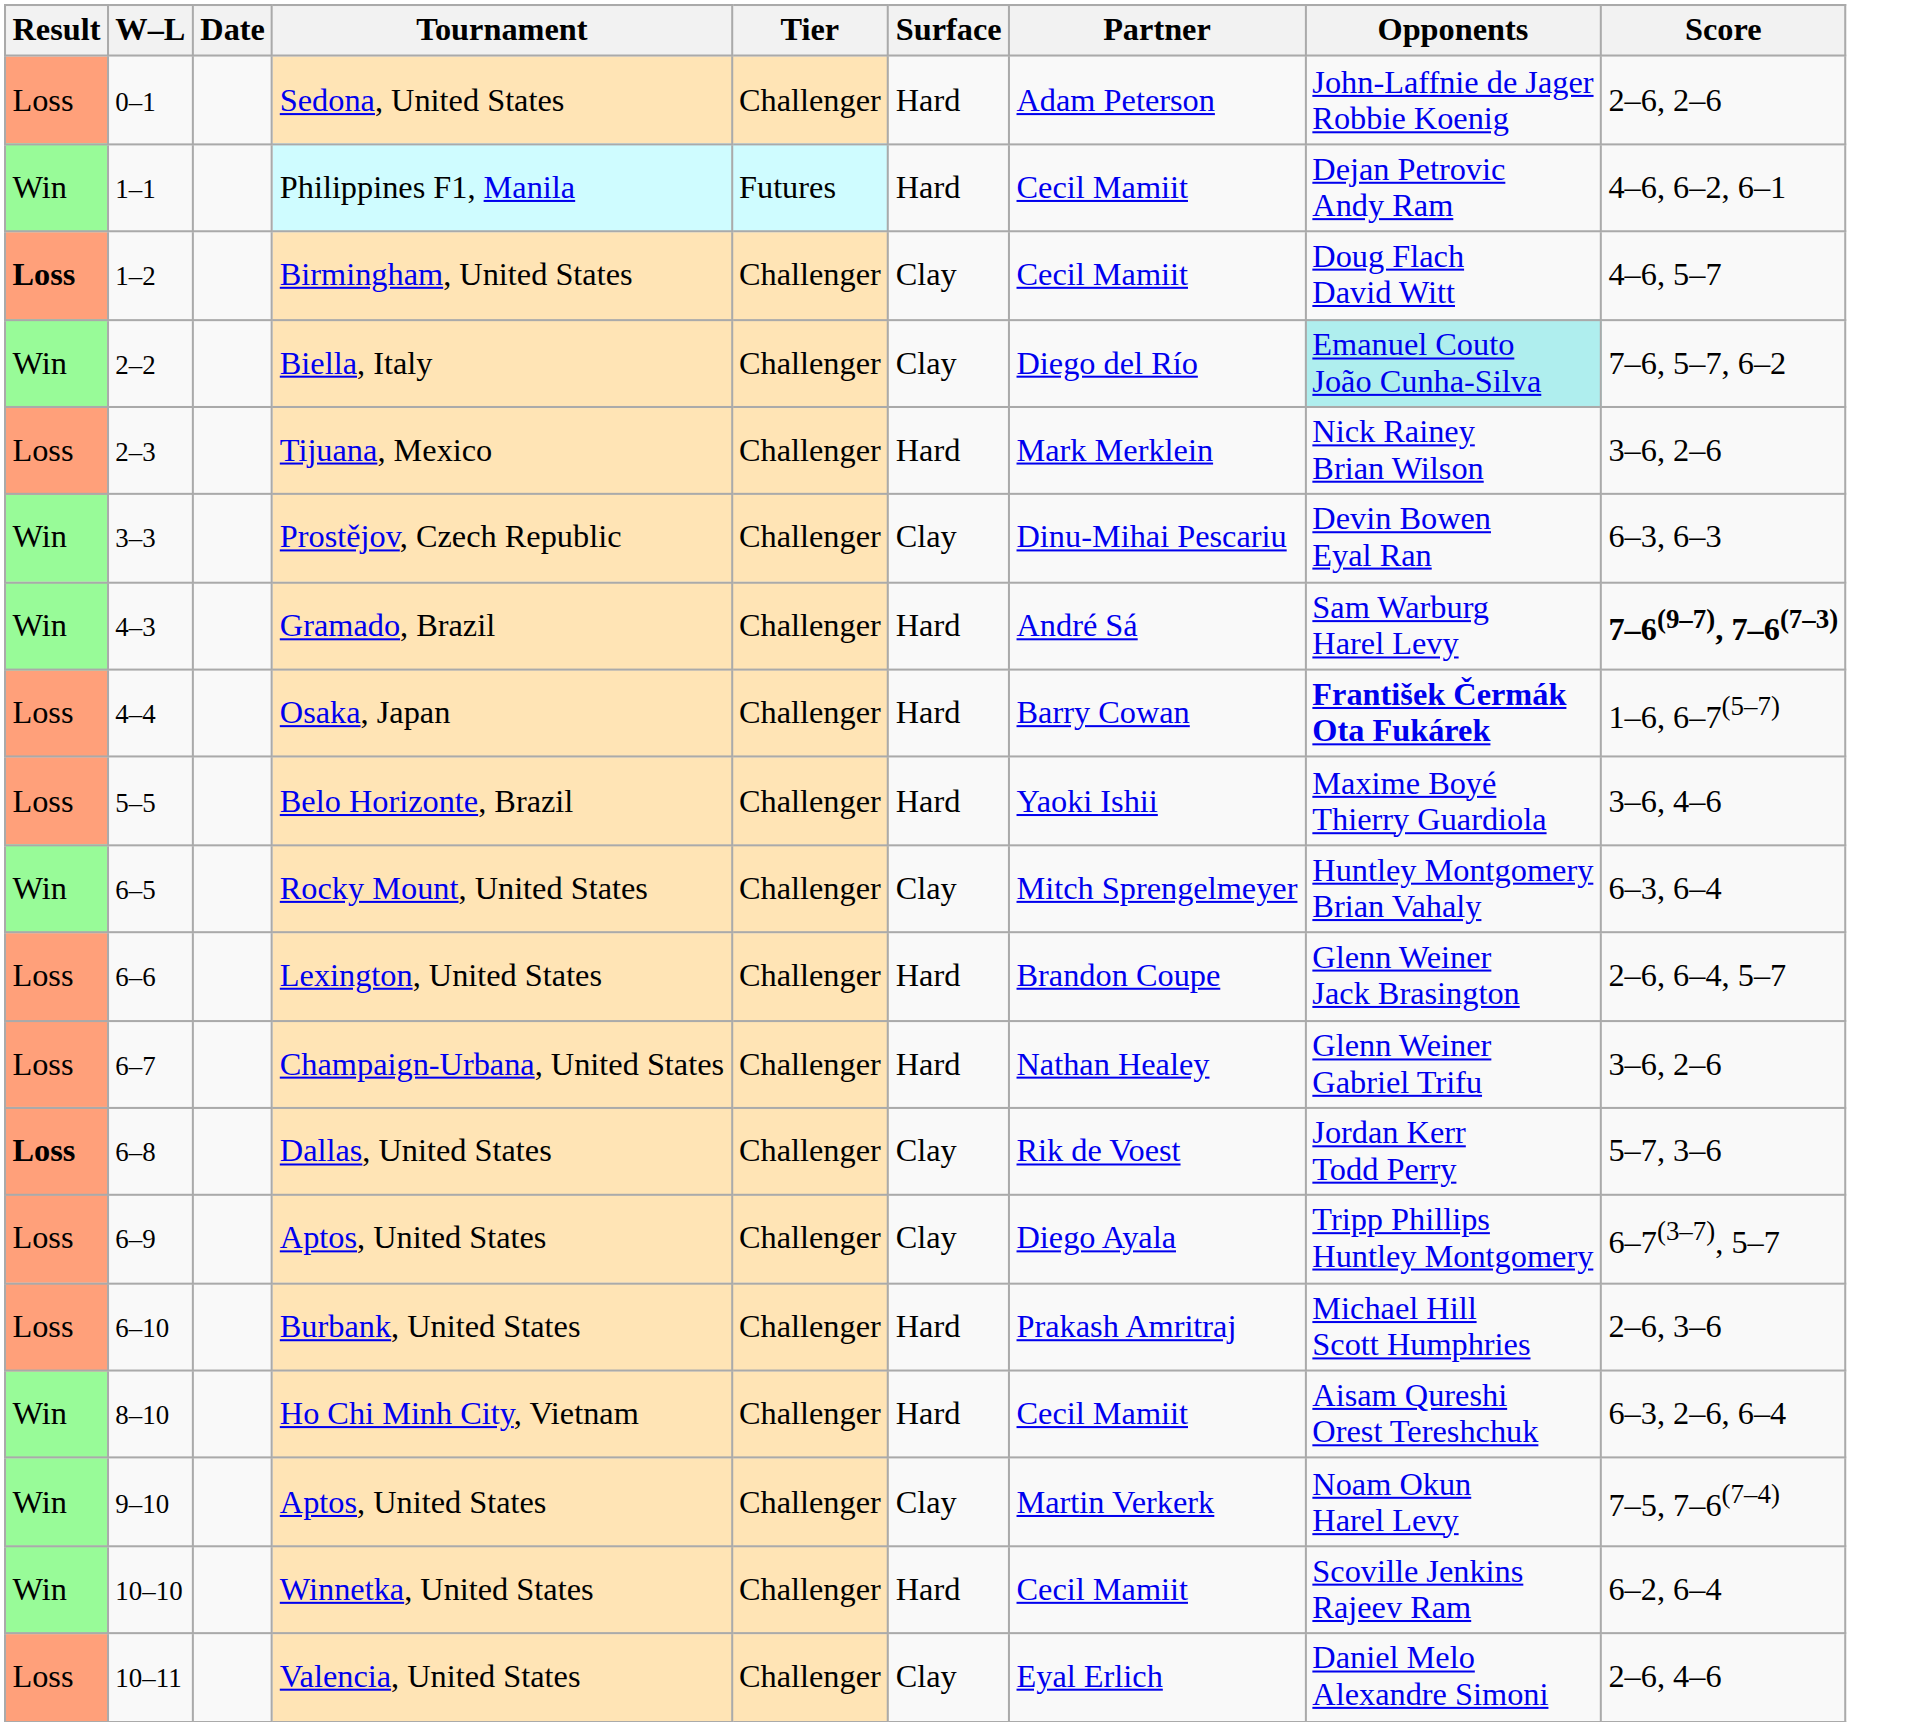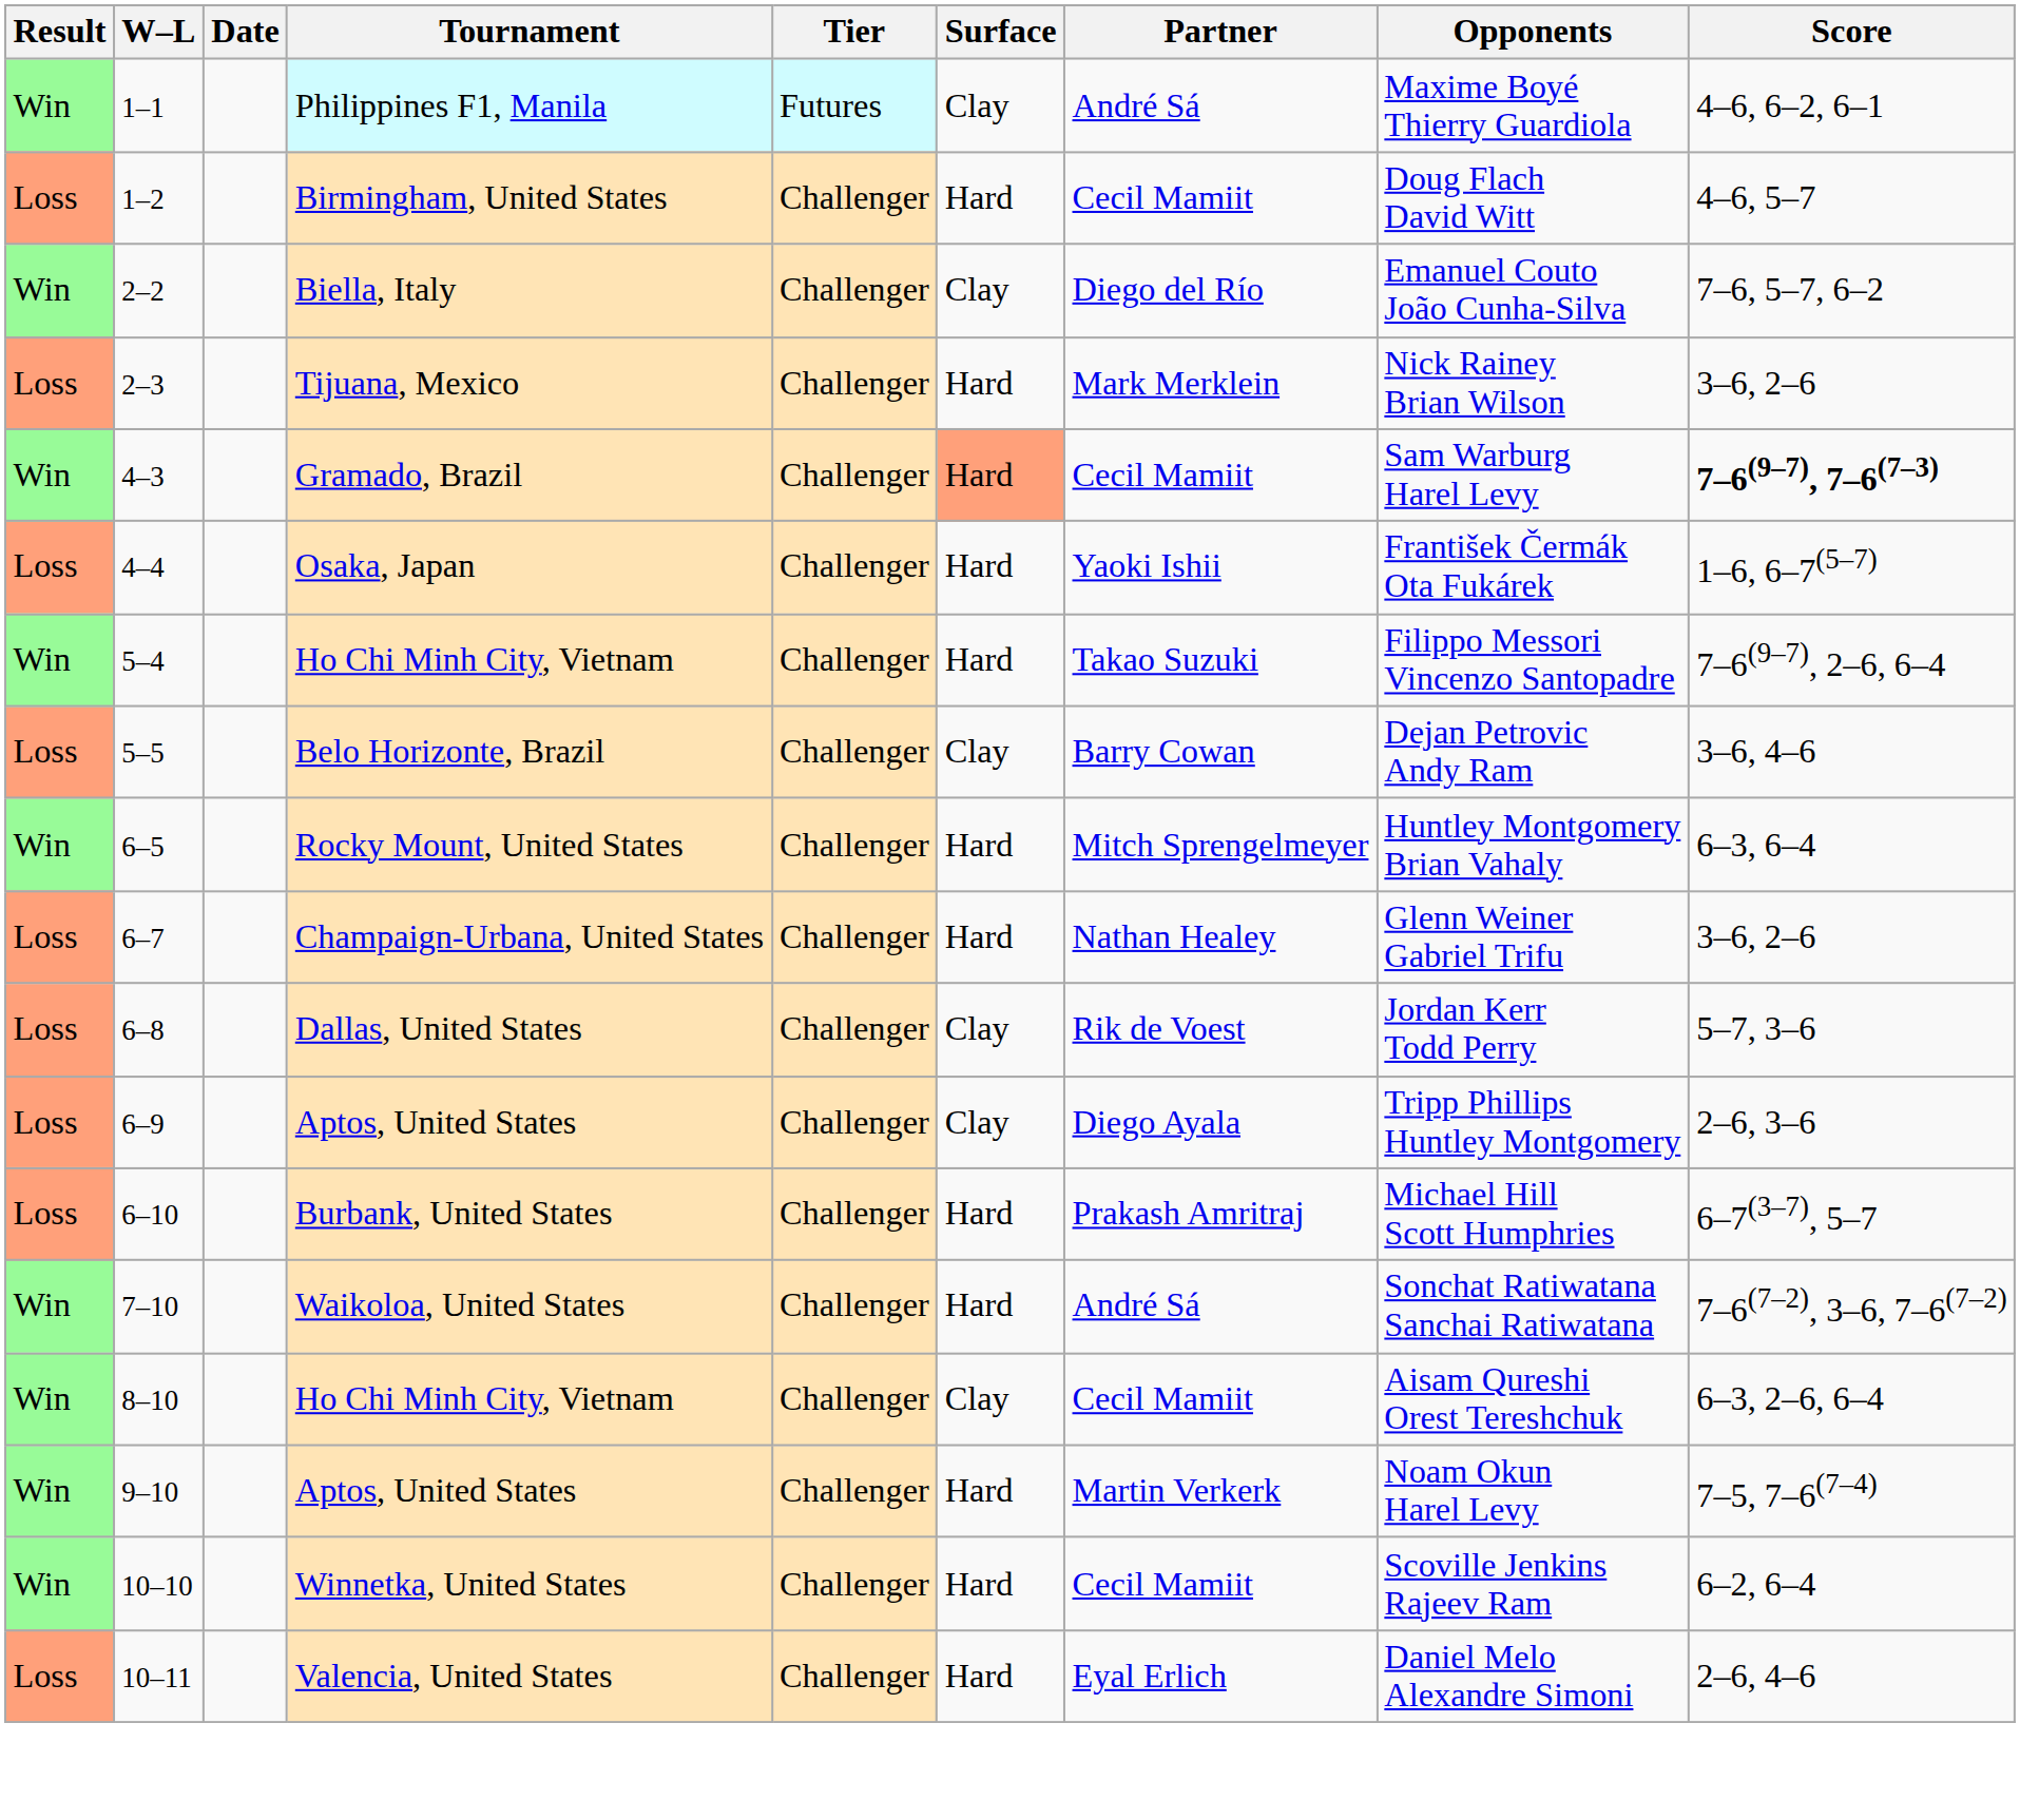 <table class="sortable wikitable">
 <tr>
 <th>Result</th>
 <th class="unsortable">W–L</th>
 <th>Date</th>
 <th>Tournament</th>
 <th>Tier</th>
 <th>Surface</th>
 <th>Partner</th>
 <th>Opponents</th>
 <th class="unsortable">Score</th>
 </tr>
 <tr>
-<td bgcolor=FFA07A>Loss</td>
-<td><small>0–1</small></td>
-<td></td>
-<td style="background:moccasin;"><a href='#'>Sedona</a>, United States</td>
-<td style="background:moccasin;">Challenger</td>
-<td>Hard</td>
-<td> <a href='#'>Adam Peterson</a></td>
-<td> <a href='#'>John-Laffnie de Jager</a> <br>  <a href='#'>Robbie Koenig</a></td>
-<td>2–6, 2–6</td>
-</tr>
-<tr>
 <td bgcolor=98FB98>Win</td>
 <td><small>1–1</small></td>
 <td></td>
 <td style="background:#cffcff;">Philippines F1, <a href='#'>Manila</a></td>
 <td style="background:#cffcff;">Futures</td>
-<td>Hard</td>
-<td> <a href='#'>Cecil Mamiit</a></td>
-<td> <a href='#'>Dejan Petrovic</a> <br>  <a href='#'>Andy Ram</a></td>
+<td>Clay</td>
+<td> <a href='#'>André Sá</a></td>
+<td> <a href='#'>Maxime Boyé</a> <br>  <a href='#'>Thierry Guardiola</a></td>
 <td>4–6, 6–2, 6–1</td>
 </tr>
 <tr>
-<td bgcolor=FFA07A><strong>Loss</strong></td>
+<td bgcolor=FFA07A>Loss</td>
 <td><small>1–2</small></td>
 <td></td>
 <td style="background:moccasin;"><a href='#'>Birmingham</a>, United States</td>
 <td style="background:moccasin;">Challenger</td>
-<td>Clay</td>
+<td>Hard</td>
 <td> <a href='#'>Cecil Mamiit</a></td>
 <td> <a href='#'>Doug Flach</a> <br>  <a href='#'>David Witt</a></td>
 <td>4–6, 5–7</td>
 </tr>
 <tr>
 <td bgcolor=98FB98>Win</td>
 <td><small>2–2</small></td>
 <td></td>
 <td style="background:moccasin;"><a href='#'>Biella</a>, Italy</td>
 <td style="background:moccasin;">Challenger</td>
 <td>Clay</td>
 <td> <a href='#'>Diego del Río</a></td>
-<td style="background: paleturquoise;"> <a href='#'>Emanuel Couto</a> <br>  <a href='#'>João Cunha-Silva</a></td>
+<td> <a href='#'>Emanuel Couto</a> <br>  <a href='#'>João Cunha-Silva</a></td>
 <td>7–6, 5–7, 6–2</td>
 </tr>
 <tr>
 <td bgcolor=FFA07A>Loss</td>
 <td><small>2–3</small></td>
 <td></td>
 <td style="background:moccasin;"><a href='#'>Tijuana</a>, Mexico</td>
 <td style="background:moccasin;">Challenger</td>
 <td>Hard</td>
 <td> <a href='#'>Mark Merklein</a></td>
 <td> <a href='#'>Nick Rainey</a> <br>  <a href='#'>Brian Wilson</a></td>
 <td>3–6, 2–6</td>
 </tr>
 <tr>
 <td bgcolor=98FB98>Win</td>
-<td><small>3–3</small></td>
-<td></td>
-<td style="background:moccasin;"><a href='#'>Prostějov</a>, Czech Republic</td>
-<td style="background:moccasin;">Challenger</td>
-<td>Clay</td>
-<td> <a href='#'>Dinu-Mihai Pescariu</a></td>
-<td> <a href='#'>Devin Bowen</a> <br>  <a href='#'>Eyal Ran</a></td>
-<td>6–3, 6–3</td>
-</tr>
-<tr>
-<td bgcolor=98FB98>Win</td>
 <td><small>4–3</small></td>
 <td></td>
 <td style="background:moccasin;"><a href='#'>Gramado</a>, Brazil</td>
 <td style="background:moccasin;">Challenger</td>
-<td>Hard</td>
-<td> <a href='#'>André Sá</a></td>
+<td style="background: lightsalmon;">Hard</td>
+<td> <a href='#'>Cecil Mamiit</a></td>
 <td> <a href='#'>Sam Warburg</a> <br>  <a href='#'>Harel Levy</a></td>
 <td><strong>7–6<sup>(9–7)</sup>, 7–6<sup>(7–3)</sup></strong></td>
 </tr>
 <tr>
 <td bgcolor=FFA07A>Loss</td>
 <td><small>4–4</small></td>
 <td></td>
 <td style="background:moccasin;"><a href='#'>Osaka</a>, Japan</td>
 <td style="background:moccasin;">Challenger</td>
 <td>Hard</td>
-<td> <a href='#'>Barry Cowan</a></td>
-<td><strong> <a href='#'>František Čermák</a> <br>  <a href='#'>Ota Fukárek</a></strong></td>
+<td> <a href='#'>Yaoki Ishii</a></td>
+<td> <a href='#'>František Čermák</a> <br>  <a href='#'>Ota Fukárek</a></td>
 <td>1–6, 6–7<sup>(5–7)</sup></td>
+</tr>
+<tr>
+<td bgcolor=98FB98>Win</td>
+<td><small>5–4</small></td>
+<td></td>
+<td style="background:moccasin;"><a href='#'>Ho Chi Minh City</a>, Vietnam</td>
+<td style="background:moccasin;">Challenger</td>
+<td>Hard</td>
+<td> <a href='#'>Takao Suzuki</a></td>
+<td> <a href='#'>Filippo Messori</a> <br>  <a href='#'>Vincenzo Santopadre</a></td>
+<td>7–6<sup>(9–7)</sup>, 2–6, 6–4</td>
 </tr>
 <tr>
 <td bgcolor=FFA07A>Loss</td>
 <td><small>5–5</small></td>
 <td></td>
 <td style="background:moccasin;"><a href='#'>Belo Horizonte</a>, Brazil</td>
 <td style="background:moccasin;">Challenger</td>
-<td>Hard</td>
-<td> <a href='#'>Yaoki Ishii</a></td>
-<td> <a href='#'>Maxime Boyé</a> <br>  <a href='#'>Thierry Guardiola</a></td>
+<td>Clay</td>
+<td> <a href='#'>Barry Cowan</a></td>
+<td> <a href='#'>Dejan Petrovic</a> <br>  <a href='#'>Andy Ram</a></td>
 <td>3–6, 4–6</td>
 </tr>
 <tr>
 <td bgcolor=98FB98>Win</td>
 <td><small>6–5</small></td>
 <td></td>
 <td style="background:moccasin;"><a href='#'>Rocky Mount</a>, United States</td>
 <td style="background:moccasin;">Challenger</td>
-<td>Clay</td>
+<td>Hard</td>
 <td> <a href='#'>Mitch Sprengelmeyer</a></td>
 <td> <a href='#'>Huntley Montgomery</a> <br>  <a href='#'>Brian Vahaly</a></td>
 <td>6–3, 6–4</td>
-</tr>
-<tr>
-<td bgcolor=FFA07A>Loss</td>
-<td><small>6–6</small></td>
-<td></td>
-<td style="background:moccasin;"><a href='#'>Lexington</a>, United States</td>
-<td style="background:moccasin;">Challenger</td>
-<td>Hard</td>
-<td> <a href='#'>Brandon Coupe</a></td>
-<td> <a href='#'>Glenn Weiner</a> <br>  <a href='#'>Jack Brasington</a></td>
-<td>2–6, 6–4, 5–7</td>
 </tr>
 <tr>
 <td bgcolor=FFA07A>Loss</td>
 <td><small>6–7</small></td>
 <td></td>
 <td style="background:moccasin;"><a href='#'>Champaign-Urbana</a>, United States</td>
 <td style="background:moccasin;">Challenger</td>
 <td>Hard</td>
 <td> <a href='#'>Nathan Healey</a></td>
 <td> <a href='#'>Glenn Weiner</a> <br>  <a href='#'>Gabriel Trifu</a></td>
 <td>3–6, 2–6</td>
 </tr>
 <tr>
-<td bgcolor=FFA07A><strong>Loss</strong></td>
+<td bgcolor=FFA07A>Loss</td>
 <td><small>6–8</small></td>
 <td></td>
 <td style="background:moccasin;"><a href='#'>Dallas</a>, United States</td>
 <td style="background:moccasin;">Challenger</td>
 <td>Clay</td>
 <td> <a href='#'>Rik de Voest</a></td>
 <td> <a href='#'>Jordan Kerr</a> <br>  <a href='#'>Todd Perry</a></td>
 <td>5–7, 3–6</td>
 </tr>
 <tr>
 <td bgcolor=FFA07A>Loss</td>
 <td><small>6–9</small></td>
 <td></td>
 <td style="background:moccasin;"><a href='#'>Aptos</a>, United States</td>
 <td style="background:moccasin;">Challenger</td>
 <td>Clay</td>
 <td> <a href='#'>Diego Ayala</a></td>
 <td> <a href='#'>Tripp Phillips</a> <br>  <a href='#'>Huntley Montgomery</a></td>
-<td>6–7<sup>(3–7)</sup>, 5–7</td>
+<td>2–6, 3–6</td>
 </tr>
 <tr>
 <td bgcolor=FFA07A>Loss</td>
 <td><small>6–10</small></td>
 <td></td>
 <td style="background:moccasin;"><a href='#'>Burbank</a>, United States</td>
 <td style="background:moccasin;">Challenger</td>
 <td>Hard</td>
 <td> <a href='#'>Prakash Amritraj</a></td>
 <td> <a href='#'>Michael Hill</a> <br>  <a href='#'>Scott Humphries</a></td>
-<td>2–6, 3–6</td>
+<td>6–7<sup>(3–7)</sup>, 5–7</td>
+</tr>
+<tr>
+<td bgcolor=98FB98>Win</td>
+<td><small>7–10</small></td>
+<td></td>
+<td style="background:moccasin;"><a href='#'>Waikoloa</a>, United States</td>
+<td style="background:moccasin;">Challenger</td>
+<td>Hard</td>
+<td> <a href='#'>André Sá</a></td>
+<td> <a href='#'>Sonchat Ratiwatana</a> <br>  <a href='#'>Sanchai Ratiwatana</a></td>
+<td>7–6<sup>(7–2)</sup>, 3–6, 7–6<sup>(7–2)</sup></td>
 </tr>
 <tr>
 <td bgcolor=98FB98>Win</td>
 <td><small>8–10</small></td>
 <td></td>
 <td style="background:moccasin;"><a href='#'>Ho Chi Minh City</a>, Vietnam</td>
 <td style="background:moccasin;">Challenger</td>
-<td>Hard</td>
+<td>Clay</td>
 <td> <a href='#'>Cecil Mamiit</a></td>
 <td> <a href='#'>Aisam Qureshi</a> <br>  <a href='#'>Orest Tereshchuk</a></td>
 <td>6–3, 2–6, 6–4</td>
 </tr>
 <tr>
 <td bgcolor=98FB98>Win</td>
 <td><small>9–10</small></td>
 <td></td>
 <td style="background:moccasin;"><a href='#'>Aptos</a>, United States</td>
 <td style="background:moccasin;">Challenger</td>
-<td>Clay</td>
+<td>Hard</td>
 <td> <a href='#'>Martin Verkerk</a></td>
 <td> <a href='#'>Noam Okun</a> <br>  <a href='#'>Harel Levy</a></td>
 <td>7–5, 7–6<sup>(7–4)</sup></td>
 </tr>
 <tr>
 <td bgcolor=98FB98>Win</td>
 <td><small>10–10</small></td>
 <td></td>
 <td style="background:moccasin;"><a href='#'>Winnetka</a>, United States</td>
 <td style="background:moccasin;">Challenger</td>
 <td>Hard</td>
 <td> <a href='#'>Cecil Mamiit</a></td>
 <td> <a href='#'>Scoville Jenkins</a> <br>  <a href='#'>Rajeev Ram</a></td>
 <td>6–2, 6–4</td>
 </tr>
 <tr>
 <td bgcolor=FFA07A>Loss</td>
 <td><small>10–11</small></td>
 <td></td>
 <td style="background:moccasin;"><a href='#'>Valencia</a>, United States</td>
 <td style="background:moccasin;">Challenger</td>
-<td>Clay</td>
+<td>Hard</td>
 <td> <a href='#'>Eyal Erlich</a></td>
 <td> <a href='#'>Daniel Melo</a> <br>  <a href='#'>Alexandre Simoni</a></td>
 <td>2–6, 4–6</td>
 </tr>
 </table>
